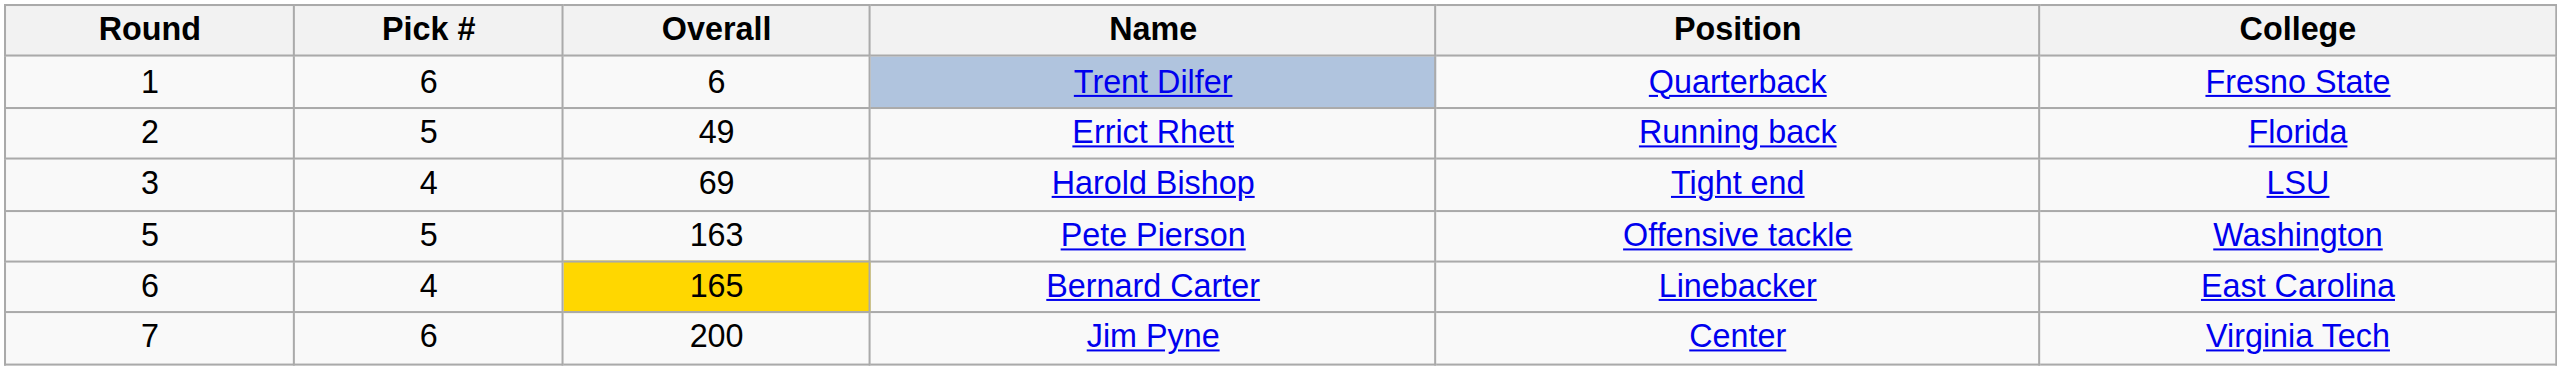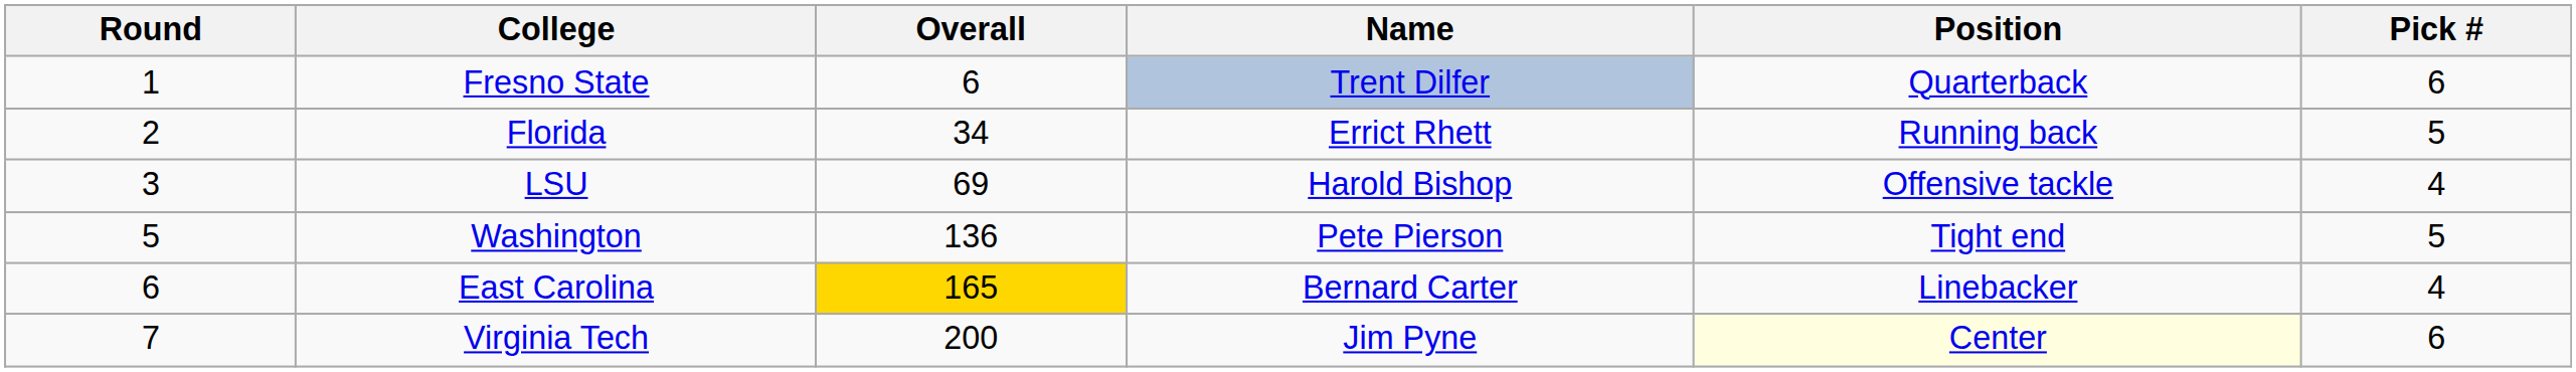 <table class="wikitable sortable sortable" style="width: 100%; text-align:center">
 <tr>
 <th>Round</th>
-<th>Pick #</th>
+<th>College</th>
 <th>Overall</th>
 <th>Name</th>
 <th>Position</th>
-<th>College</th>
+<th>Pick #</th>
 </tr>
 <tr>
 <td>1</td>
-<td>6</td>
+<td><a href='#'>Fresno State</a></td>
 <td>6</td>
 <td bgcolor=lightsteelblue><a href='#'>Trent Dilfer</a></td>
 <td><a href='#'>Quarterback</a></td>
-<td><a href='#'>Fresno State</a></td>
+<td>6</td>
 </tr>
 <tr>
 <td>2</td>
-<td>5</td>
-<td>49</td>
+<td><a href='#'>Florida</a></td>
+<td>34</td>
 <td><a href='#'>Errict Rhett</a></td>
 <td><a href='#'>Running back</a></td>
-<td><a href='#'>Florida</a></td>
+<td>5</td>
 </tr>
 <tr>
 <td>3</td>
-<td>4</td>
+<td><a href='#'>LSU</a></td>
 <td>69</td>
 <td><a href='#'>Harold Bishop</a></td>
-<td><a href='#'>Tight end</a></td>
-<td><a href='#'>LSU</a></td>
+<td><a href='#'>Offensive tackle</a></td>
+<td>4</td>
 </tr>
 <tr>
 <td>5</td>
+<td><a href='#'>Washington</a></td>
+<td>136</td>
+<td><a href='#'>Pete Pierson</a></td>
+<td><a href='#'>Tight end</a></td>
 <td>5</td>
-<td>163</td>
-<td><a href='#'>Pete Pierson</a></td>
-<td><a href='#'>Offensive tackle</a></td>
-<td><a href='#'>Washington</a></td>
 </tr>
 <tr>
 <td>6</td>
-<td>4</td>
+<td><a href='#'>East Carolina</a></td>
 <td style="background: gold;">165</td>
 <td><a href='#'>Bernard Carter</a></td>
 <td><a href='#'>Linebacker</a></td>
-<td><a href='#'>East Carolina</a></td>
+<td>4</td>
 </tr>
 <tr>
 <td>7</td>
-<td>6</td>
+<td><a href='#'>Virginia Tech</a></td>
 <td>200</td>
 <td><a href='#'>Jim Pyne</a></td>
-<td><a href='#'>Center</a></td>
-<td><a href='#'>Virginia Tech</a></td>
+<td style="background: lightyellow;"><a href='#'>Center</a></td>
+<td>6</td>
 </tr>
 </table>
